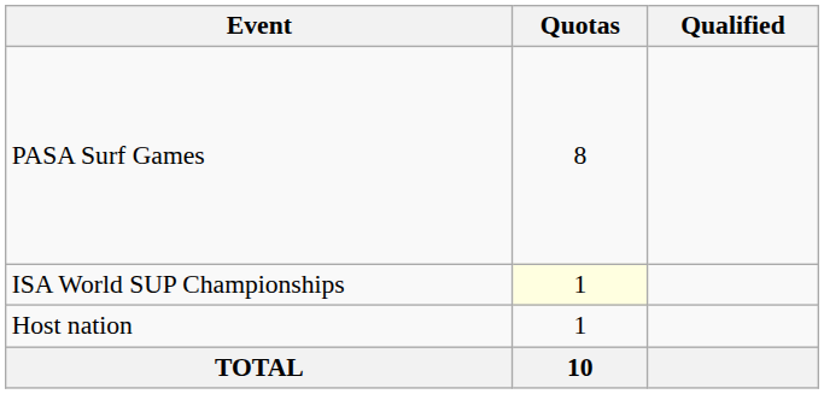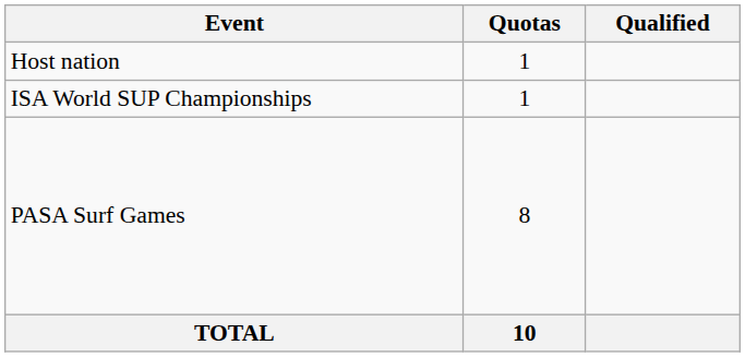 <table class="wikitable" width=500>
 <tr>
 <th>Event</th>
 <th>Quotas</th>
 <th>Qualified</th>
 </tr>
 <tr>
+<td>Host nation</td>
+<td align="center">1</td>
+<td></td>
+</tr>
+<tr>
+<td>ISA World SUP Championships</td>
+<td align="center">1</td>
+<td></td>
+</tr>
+<tr>
 <td>PASA Surf Games</td>
 <td align="center">8</td>
 <td><br><br><br><br><br><br><br></td>
-</tr>
-<tr>
-<td>ISA World SUP Championships</td>
-<td align="center" style="background: lightyellow;">1</td>
-<td></td>
-</tr>
-<tr>
-<td>Host nation</td>
-<td align="center">1</td>
-<td></td>
 </tr>
 <tr>
 <th>TOTAL</th>
 <th>10</th>
 <th></th>
 </tr>
 </table>
